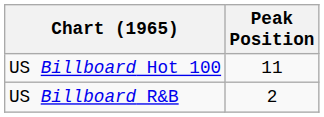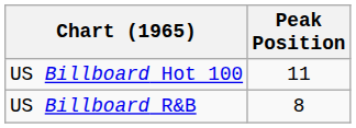 <table class="wikitable">
 <tr>
 <th>Chart (1965)</th>
 <th>Peak<br>Position</th>
 </tr>
 <tr>
 <td>US <a href='#'><em>Billboard</em> Hot 100</a></td>
 <td align="center">11</td>
 </tr>
 <tr>
 <td>US <a href='#'><em>Billboard</em> R&B</a></td>
-<td align="center">2</td>
+<td align="center">8</td>
 </tr>
 </table>
